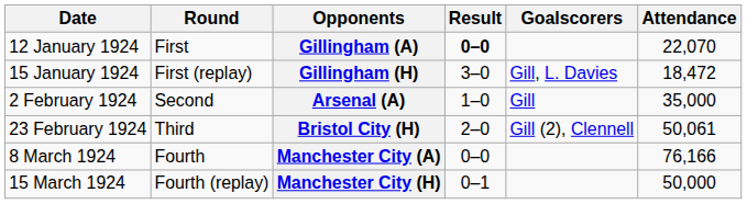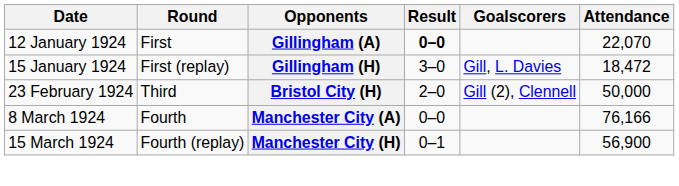 <table class="wikitable plainrowheaders sortable">
 <tr>
 <th scope=col>Date</th>
 <th scope=col>Round</th>
 <th scope=col>Opponents</th>
 <th scope=col>Result</th>
 <th scope=col class=unsortable>Goalscorers</th>
 <th scope=col>Attendance</th>
 </tr>
 <tr>
 <td>12 January 1924</td>
 <td>First</td>
 <th scope=row><a href='#'>Gillingham</a> (A)</th>
 <td align=center><strong>0–0</strong></td>
 <td></td>
 <td align=center>22,070</td>
 </tr>
 <tr>
 <td>15 January 1924</td>
 <td>First (replay)</td>
 <th scope=row><a href='#'>Gillingham</a> (H)</th>
 <td align=center>3–0</td>
 <td><a href='#'>Gill</a>, <a href='#'>L. Davies</a></td>
 <td align=center>18,472</td>
 </tr>
 <tr>
-<td>2 February 1924</td>
-<td>Second</td>
-<th scope=row><a href='#'>Arsenal</a> (A)</th>
-<td align=center>1–0</td>
-<td><a href='#'>Gill</a></td>
-<td align=center>35,000</td>
-</tr>
-<tr>
 <td>23 February 1924</td>
 <td>Third</td>
 <th scope=row><a href='#'>Bristol City</a> (H)</th>
 <td align=center>2–0</td>
 <td><a href='#'>Gill</a> (2), <a href='#'>Clennell</a></td>
-<td align=center>50,061</td>
+<td align=center>50,000</td>
 </tr>
 <tr>
 <td>8 March 1924</td>
 <td>Fourth</td>
 <th scope=row><a href='#'>Manchester City</a> (A)</th>
 <td align=center>0–0</td>
 <td></td>
 <td align=center>76,166</td>
 </tr>
 <tr>
 <td>15 March 1924</td>
 <td>Fourth (replay)</td>
 <th scope=row><a href='#'>Manchester City</a> (H)</th>
 <td align=center>0–1</td>
 <td></td>
-<td align=center>50,000</td>
+<td align=center>56,900</td>
 </tr>
 </table>
